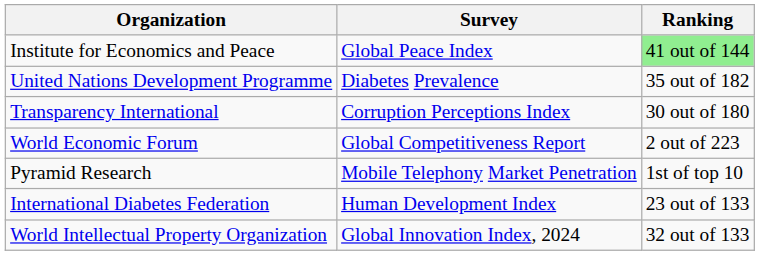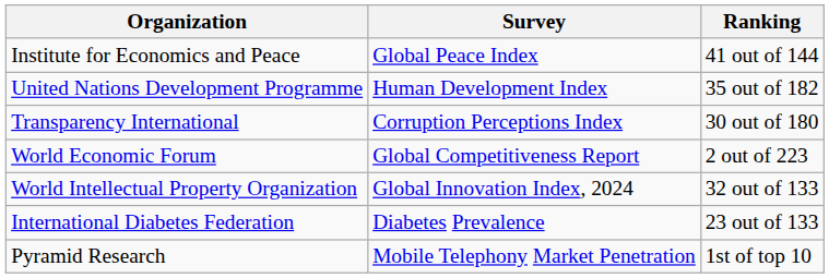 <table class="wikitable" style="margin:1em auto;">
 <tr>
 <th>Organization</th>
 <th>Survey</th>
 <th>Ranking</th>
 </tr>
 <tr>
 <td>Institute for Economics and Peace </td>
 <td><a href='#'>Global Peace Index</a></td>
-<td style="background: lightgreen;">41 out of 144</td>
+<td>41 out of 144</td>
 </tr>
 <tr>
 <td><a href='#'>United Nations Development Programme</a></td>
-<td><a href='#'>Diabetes</a> <a href='#'>Prevalence</a></td>
+<td><a href='#'>Human Development Index</a></td>
 <td>35 out of 182</td>
 </tr>
 <tr>
 <td><a href='#'>Transparency International</a></td>
 <td><a href='#'>Corruption Perceptions Index</a></td>
 <td>30 out of 180</td>
 </tr>
 <tr>
 <td><a href='#'>World Economic Forum</a></td>
 <td><a href='#'>Global Competitiveness Report</a></td>
 <td>2 out of 223</td>
 </tr>
 <tr>
+<td><a href='#'>World Intellectual Property Organization</a></td>
+<td><a href='#'>Global Innovation Index</a>, 2024</td>
+<td>32 out of 133</td>
+</tr>
+<tr>
+<td><a href='#'>International Diabetes Federation</a></td>
+<td><a href='#'>Diabetes</a> <a href='#'>Prevalence</a></td>
+<td>23 out of 133</td>
+</tr>
+<tr>
 <td>Pyramid Research  </td>
 <td><a href='#'>Mobile Telephony</a> <a href='#'>Market Penetration</a></td>
 <td>1st of top 10</td>
 </tr>
-<tr>
-<td><a href='#'>International Diabetes Federation</a></td>
-<td><a href='#'>Human Development Index</a></td>
-<td>23 out of 133</td>
-</tr>
-<tr>
-<td><a href='#'>World Intellectual Property Organization</a></td>
-<td><a href='#'>Global Innovation Index</a>, 2024</td>
-<td>32 out of 133</td>
-</tr>
 </table>
